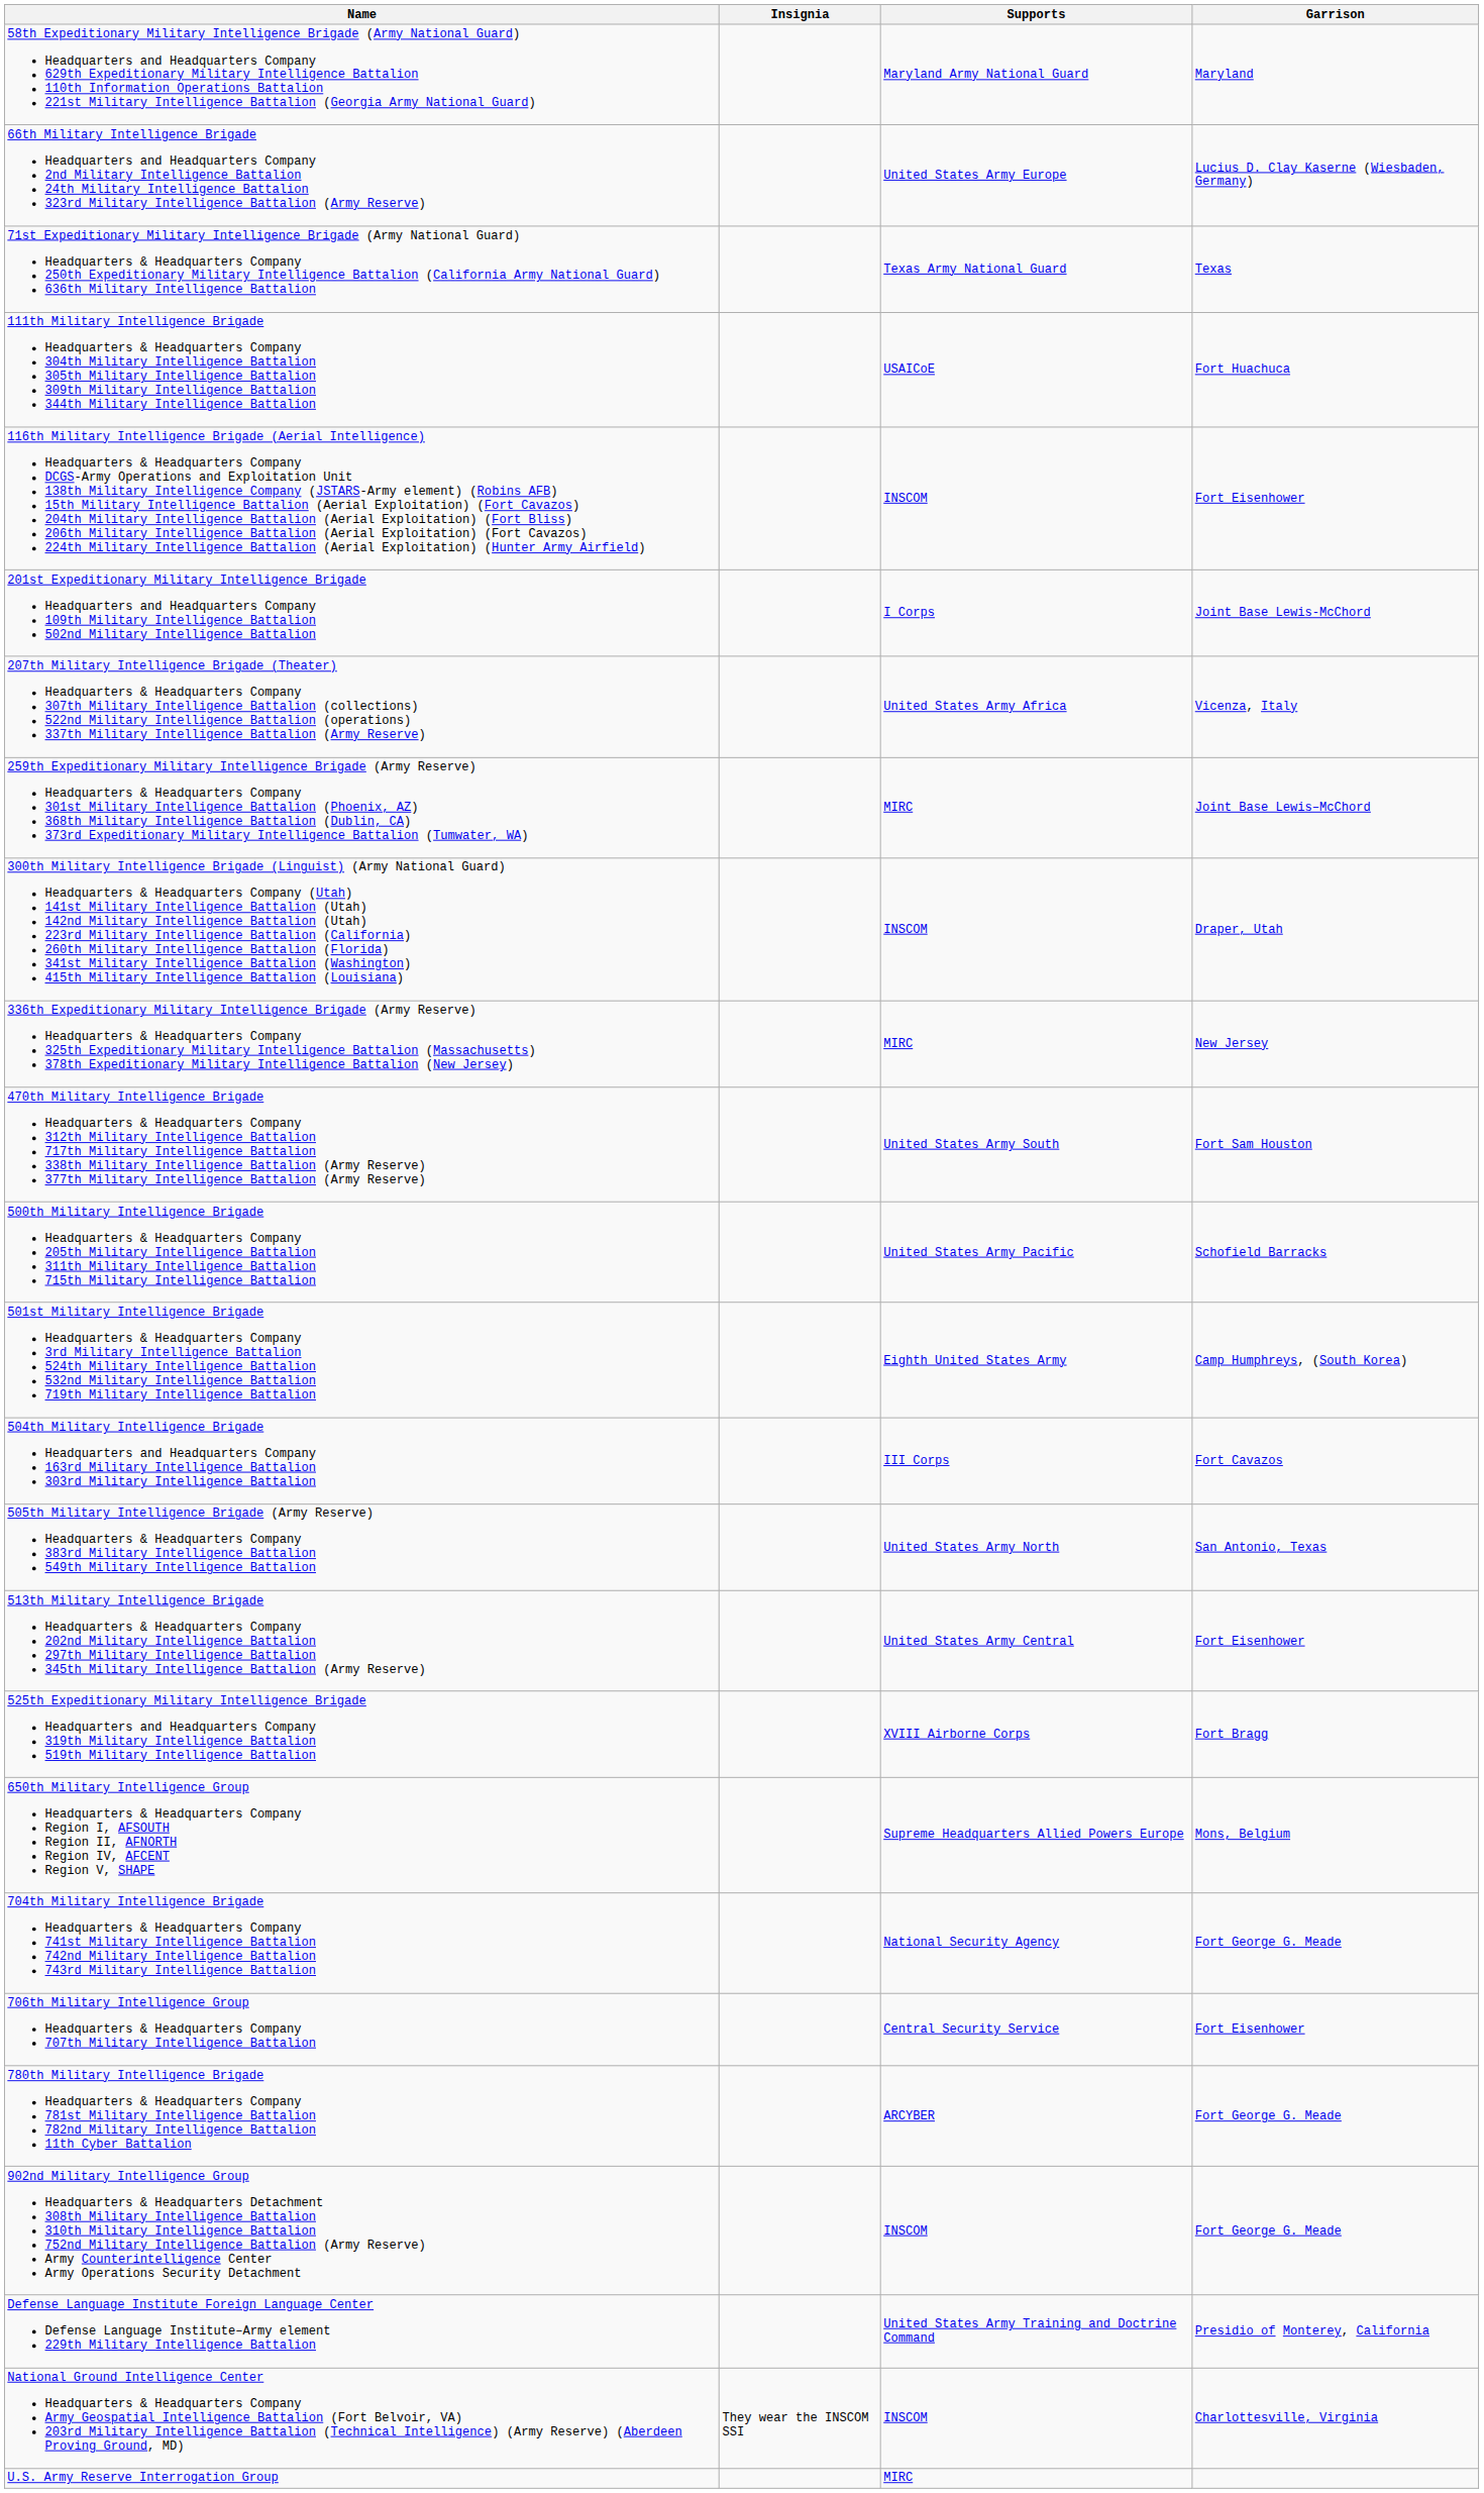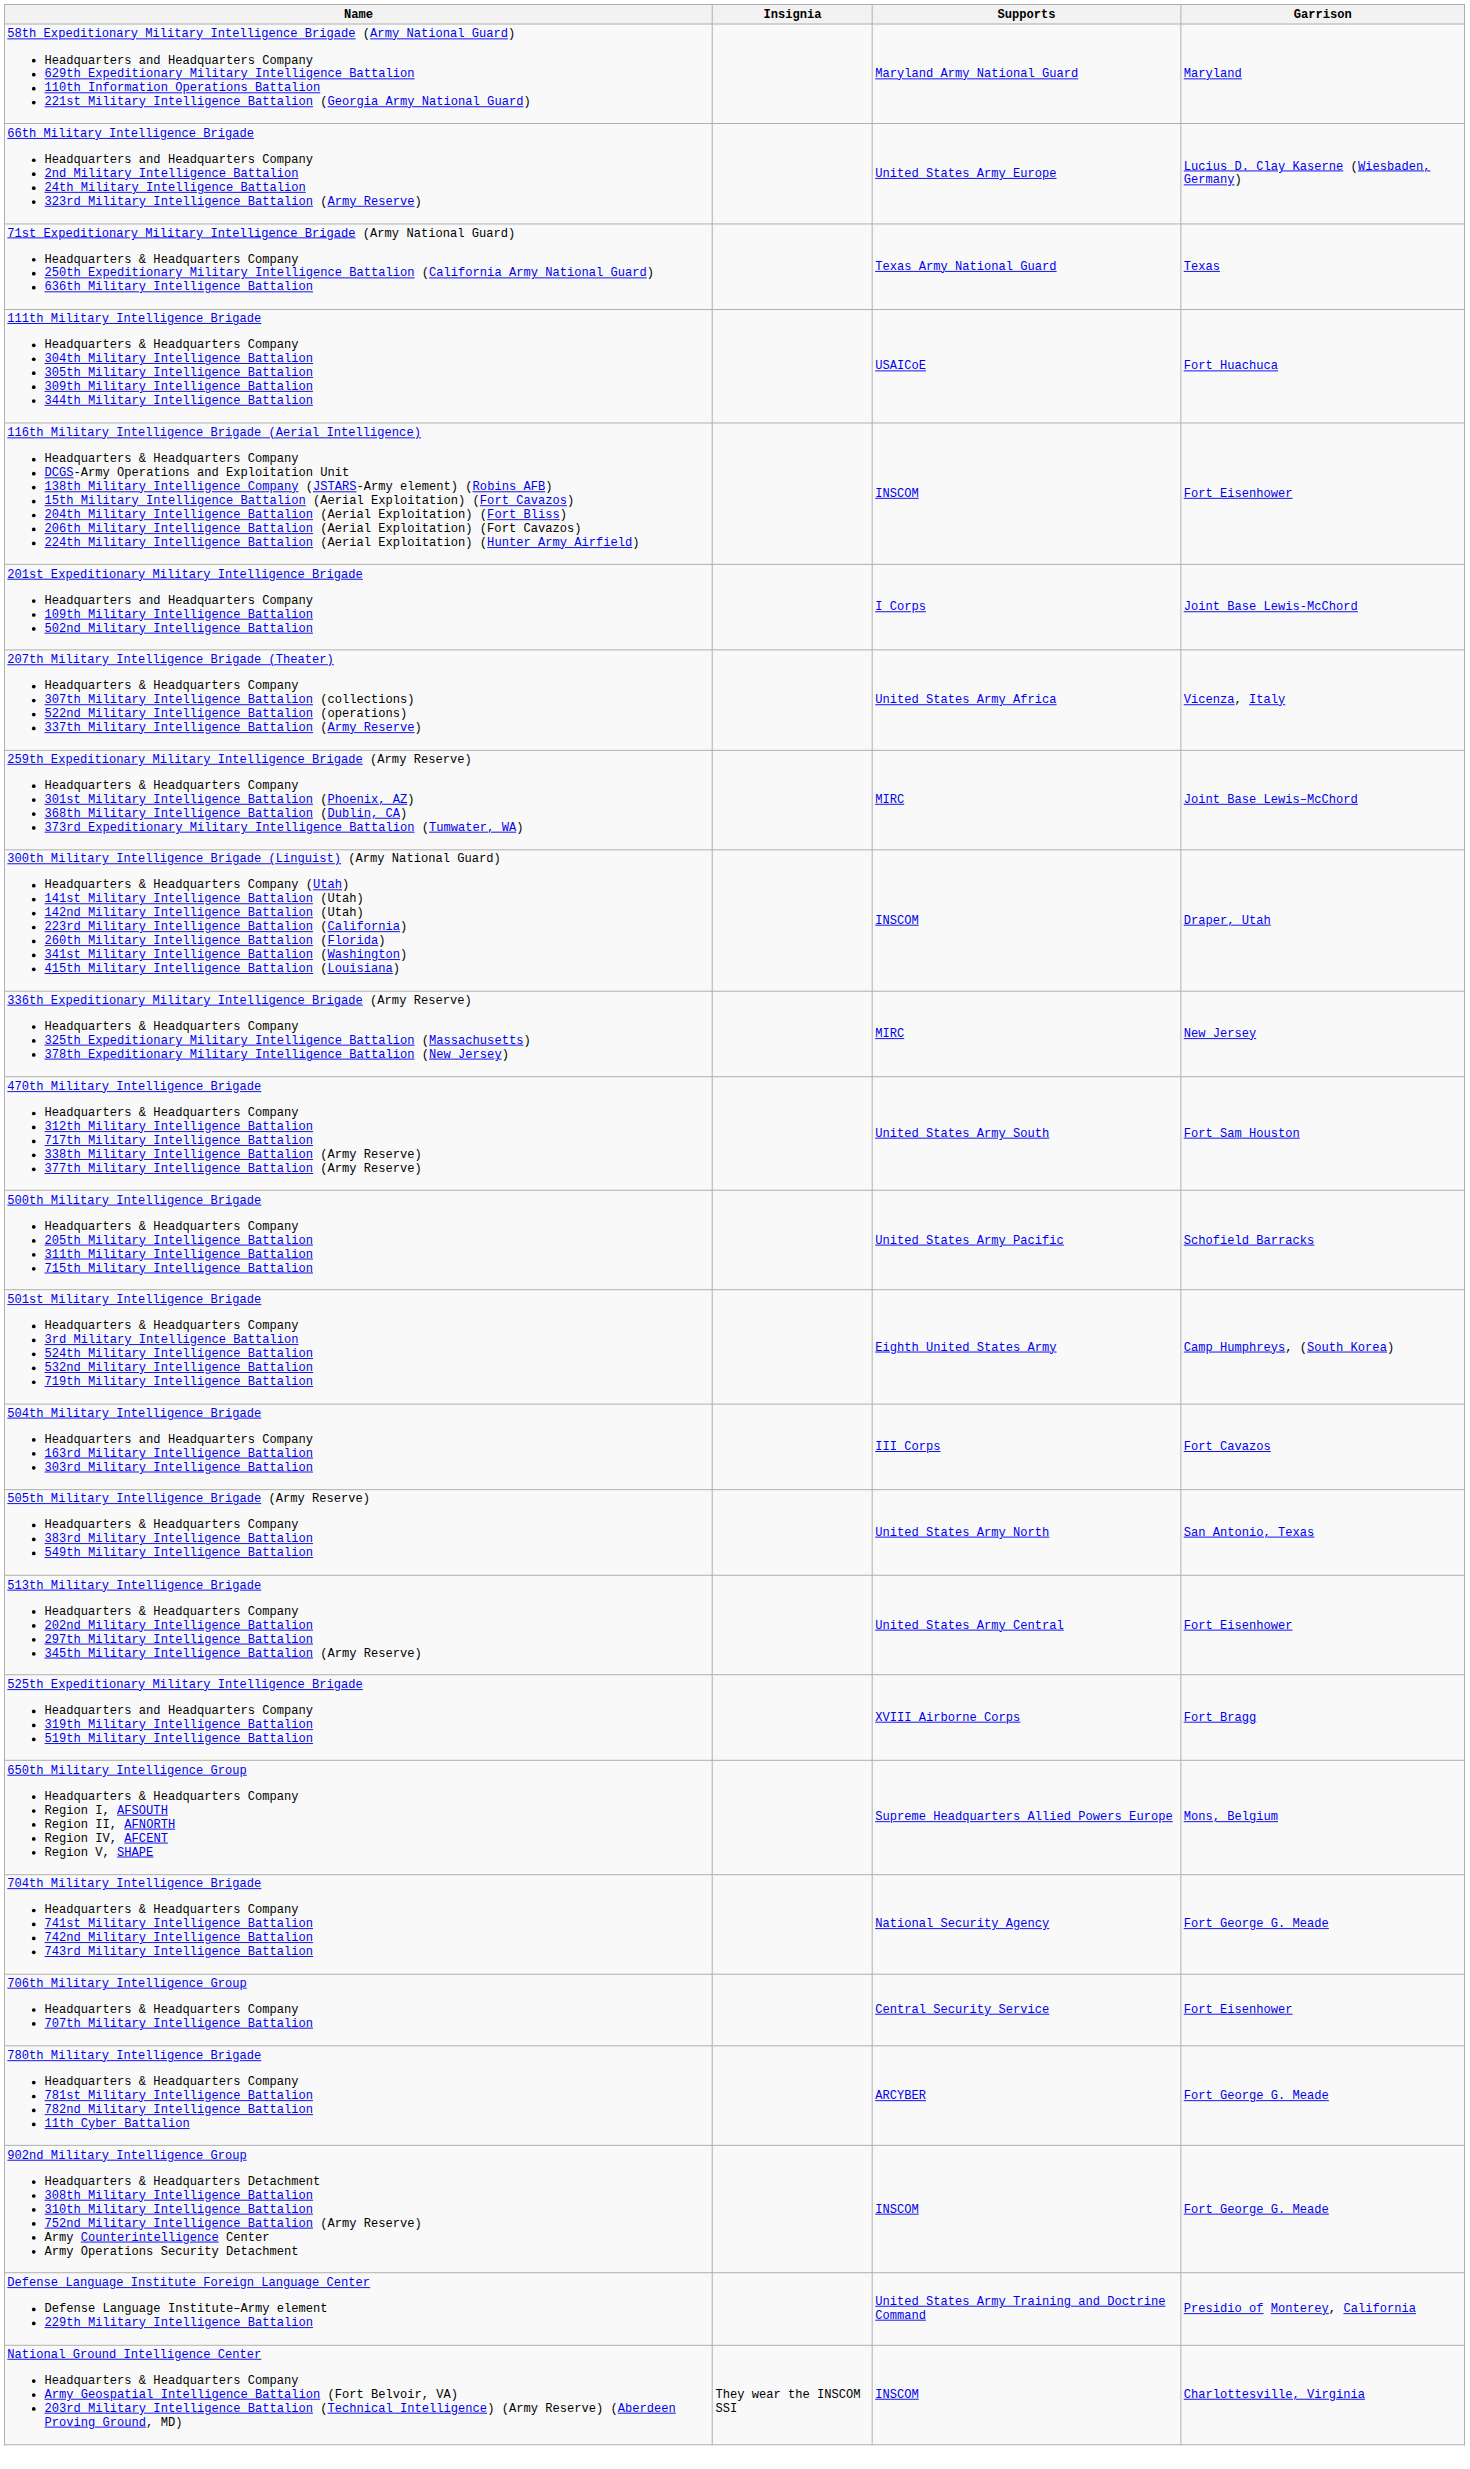 <table class="wikitable">
 <tr>
 <th>Name</th>
 <th>Insignia</th>
 <th>Supports</th>
 <th>Garrison</th>
 </tr>
 <tr>
 <td><a href='#'>58th Expeditionary Military Intelligence Brigade</a> (<a href='#'>Army National Guard</a>)<br><ul><li> Headquarters and Headquarters Company</li><li> <a href='#'>629th Expeditionary Military Intelligence Battalion</a></li><li> <a href='#'>110th Information Operations Battalion</a></li><li> <a href='#'>221st Military Intelligence Battalion</a> (<a href='#'>Georgia Army National Guard</a>)</li></ul></td>
 <td></td>
 <td><a href='#'>Maryland Army National Guard</a></td>
 <td><a href='#'>Maryland</a></td>
 </tr>
 <tr>
 <td><a href='#'>66th Military Intelligence Brigade</a><br><ul><li> Headquarters and Headquarters Company</li><li> <a href='#'>2nd Military Intelligence Battalion</a></li><li> <a href='#'>24th Military Intelligence Battalion</a></li><li> <a href='#'>323rd Military Intelligence Battalion</a> (<a href='#'>Army Reserve</a>)</li></ul></td>
 <td></td>
 <td><a href='#'>United States Army Europe</a></td>
 <td><a href='#'>Lucius D. Clay Kaserne</a> (<a href='#'>Wiesbaden, Germany</a>)</td>
 </tr>
 <tr>
 <td><a href='#'>71st Expeditionary Military Intelligence Brigade</a> (Army National Guard)<br><ul><li> Headquarters & Headquarters Company</li><li> <a href='#'>250th Expeditionary Military Intelligence Battalion</a> (<a href='#'>California Army National Guard</a>)</li><li> <a href='#'>636th Military Intelligence Battalion</a></li></ul></td>
 <td></td>
 <td><a href='#'>Texas Army National Guard</a></td>
 <td><a href='#'>Texas</a></td>
 </tr>
 <tr>
 <td><a href='#'>111th Military Intelligence Brigade</a><br><ul><li> Headquarters & Headquarters Company</li><li> <a href='#'>304th Military Intelligence Battalion</a></li><li> <a href='#'>305th Military Intelligence Battalion</a></li><li> <a href='#'>309th Military Intelligence Battalion</a></li><li> <a href='#'>344th Military Intelligence Battalion</a></li></ul></td>
 <td></td>
 <td><a href='#'>USAICoE</a></td>
 <td><a href='#'>Fort Huachuca</a></td>
 </tr>
 <tr>
 <td><a href='#'>116th Military Intelligence Brigade (Aerial Intelligence)</a><br><ul><li> Headquarters & Headquarters Company</li><li><a href='#'>DCGS</a>-Army Operations and Exploitation Unit</li><li><a href='#'>138th Military Intelligence Company</a> (<a href='#'>JSTARS</a>-Army element) (<a href='#'>Robins AFB</a>)</li><li> <a href='#'>15th Military Intelligence Battalion</a> (Aerial Exploitation) (<a href='#'>Fort Cavazos</a>)</li><li> <a href='#'>204th Military Intelligence Battalion</a> (Aerial Exploitation) (<a href='#'>Fort Bliss</a>)</li><li> <a href='#'>206th Military Intelligence Battalion</a> (Aerial Exploitation) (Fort Cavazos)</li><li> <a href='#'>224th Military Intelligence Battalion</a> (Aerial Exploitation) (<a href='#'>Hunter Army Airfield</a>)</li></ul></td>
 <td></td>
 <td><a href='#'>INSCOM</a></td>
 <td><a href='#'>Fort Eisenhower</a></td>
 </tr>
 <tr>
 <td><a href='#'>201st Expeditionary Military Intelligence Brigade</a><br><ul><li> Headquarters and Headquarters Company</li><li> <a href='#'>109th Military Intelligence Battalion</a></li><li> <a href='#'>502nd Military Intelligence Battalion</a></li></ul></td>
 <td></td>
 <td><a href='#'>I Corps</a></td>
 <td><a href='#'>Joint Base Lewis-McChord</a></td>
 </tr>
 <tr>
 <td><a href='#'>207th Military Intelligence Brigade (Theater)</a><br><ul><li> Headquarters & Headquarters Company</li><li> <a href='#'>307th Military Intelligence Battalion</a> (collections)</li><li> <a href='#'>522nd Military Intelligence Battalion</a> (operations)</li><li> <a href='#'>337th Military Intelligence Battalion</a> (<a href='#'>Army Reserve</a>)</li></ul></td>
 <td></td>
 <td><a href='#'>United States Army Africa</a></td>
 <td><a href='#'>Vicenza</a>, <a href='#'>Italy</a></td>
 </tr>
 <tr>
 <td><a href='#'>259th Expeditionary Military Intelligence Brigade</a> (Army Reserve)<br><ul><li> Headquarters & Headquarters Company</li><li> <a href='#'>301st Military Intelligence Battalion</a> (<a href='#'>Phoenix, AZ</a>)</li><li> <a href='#'>368th Military Intelligence Battalion</a> (<a href='#'>Dublin, CA</a>)</li><li> <a href='#'>373rd Expeditionary Military Intelligence Battalion</a> (<a href='#'>Tumwater, WA</a>)</li></ul></td>
 <td></td>
 <td><a href='#'>MIRC</a></td>
 <td><a href='#'>Joint Base Lewis–McChord</a></td>
 </tr>
 <tr>
 <td><a href='#'>300th Military Intelligence Brigade (Linguist)</a> (Army National Guard)<br><ul><li> Headquarters & Headquarters Company (<a href='#'>Utah</a>)</li><li> <a href='#'>141st Military Intelligence Battalion</a> (Utah)</li><li> <a href='#'>142nd Military Intelligence Battalion</a> (Utah)</li><li> <a href='#'>223rd Military Intelligence Battalion</a> (<a href='#'>California</a>)</li><li> <a href='#'>260th Military Intelligence Battalion</a> (<a href='#'>Florida</a>)</li><li> <a href='#'>341st Military Intelligence Battalion</a> (<a href='#'>Washington</a>)</li><li> <a href='#'>415th Military Intelligence Battalion</a> (<a href='#'>Louisiana</a>)</li></ul></td>
 <td></td>
 <td><a href='#'>INSCOM</a></td>
 <td><a href='#'>Draper, Utah</a></td>
 </tr>
 <tr>
 <td><a href='#'>336th Expeditionary Military Intelligence Brigade</a> (Army Reserve)<br><ul><li> Headquarters & Headquarters Company</li><li> <a href='#'>325th Expeditionary Military Intelligence Battalion</a> (<a href='#'>Massachusetts</a>)</li><li> <a href='#'>378th Expeditionary Military Intelligence Battalion</a> (<a href='#'>New Jersey</a>)</li></ul></td>
 <td></td>
 <td><a href='#'>MIRC</a></td>
 <td><a href='#'>New Jersey</a></td>
 </tr>
 <tr>
 <td><a href='#'>470th Military Intelligence Brigade</a><br><ul><li> Headquarters & Headquarters Company</li><li> <a href='#'>312th Military Intelligence Battalion</a></li><li><a href='#'>717th Military Intelligence Battalion</a></li><li> <a href='#'>338th Military Intelligence Battalion</a> (Army Reserve)</li><li> <a href='#'>377th Military Intelligence Battalion</a> (Army Reserve)</li></ul></td>
 <td></td>
 <td><a href='#'>United States Army South</a></td>
 <td><a href='#'>Fort Sam Houston</a></td>
 </tr>
 <tr>
 <td><a href='#'>500th Military Intelligence Brigade</a><br><ul><li> Headquarters & Headquarters Company</li><li> <a href='#'>205th Military Intelligence Battalion</a></li><li> <a href='#'>311th Military Intelligence Battalion</a></li><li> <a href='#'>715th Military Intelligence Battalion</a></li></ul></td>
 <td></td>
 <td><a href='#'>United States Army Pacific</a></td>
 <td><a href='#'>Schofield Barracks</a></td>
 </tr>
 <tr>
 <td><a href='#'>501st Military Intelligence Brigade</a><br><ul><li> Headquarters & Headquarters Company</li><li> <a href='#'>3rd Military Intelligence Battalion</a></li><li> <a href='#'>524th Military Intelligence Battalion</a></li><li> <a href='#'>532nd Military Intelligence Battalion</a></li><li> <a href='#'>719th Military Intelligence Battalion</a></li></ul></td>
 <td></td>
 <td><a href='#'>Eighth United States Army</a></td>
 <td><a href='#'>Camp Humphreys</a>, (<a href='#'>South Korea</a>)</td>
 </tr>
 <tr>
 <td><a href='#'>504th Military Intelligence Brigade</a><br><ul><li> Headquarters and Headquarters Company</li><li> <a href='#'>163rd Military Intelligence Battalion</a></li><li> <a href='#'>303rd Military Intelligence Battalion</a></li></ul></td>
 <td></td>
 <td><a href='#'>III Corps</a></td>
 <td><a href='#'>Fort Cavazos</a></td>
 </tr>
 <tr>
 <td><a href='#'>505th Military Intelligence Brigade</a> (Army Reserve)<br><ul><li> Headquarters & Headquarters Company</li><li> <a href='#'>383rd Military Intelligence Battalion</a></li><li> <a href='#'>549th Military Intelligence Battalion</a></li></ul></td>
 <td></td>
 <td><a href='#'>United States Army North</a></td>
 <td><a href='#'>San Antonio, Texas</a></td>
 </tr>
 <tr>
 <td><a href='#'>513th Military Intelligence Brigade</a><br><ul><li> Headquarters & Headquarters Company</li><li> <a href='#'>202nd Military Intelligence Battalion</a></li><li> <a href='#'>297th Military Intelligence Battalion</a></li><li> <a href='#'>345th Military Intelligence Battalion</a> (Army Reserve)</li></ul></td>
 <td></td>
 <td><a href='#'>United States Army Central</a></td>
 <td><a href='#'>Fort Eisenhower</a></td>
 </tr>
 <tr>
 <td><a href='#'>525th Expeditionary Military Intelligence Brigade</a><br><ul><li> Headquarters and Headquarters Company</li><li> <a href='#'>319th Military Intelligence Battalion</a></li><li> <a href='#'>519th Military Intelligence Battalion</a></li></ul></td>
 <td></td>
 <td><a href='#'>XVIII Airborne Corps</a></td>
 <td><a href='#'>Fort Bragg</a></td>
 </tr>
 <tr>
 <td><a href='#'>650th Military Intelligence Group</a><br><ul><li> Headquarters & Headquarters Company</li><li>Region I, <a href='#'>AFSOUTH</a></li><li>Region II, <a href='#'>AFNORTH</a></li><li>Region IV, <a href='#'>AFCENT</a></li><li>Region V, <a href='#'>SHAPE</a></li></ul></td>
 <td></td>
 <td><a href='#'>Supreme Headquarters Allied Powers Europe</a></td>
 <td><a href='#'>Mons, Belgium</a></td>
 </tr>
 <tr>
 <td><a href='#'>704th Military Intelligence Brigade</a><br><ul><li> Headquarters & Headquarters Company</li><li> <a href='#'>741st Military Intelligence Battalion</a></li><li> <a href='#'>742nd Military Intelligence Battalion</a></li><li> <a href='#'>743rd Military Intelligence Battalion</a></li></ul></td>
 <td></td>
 <td><a href='#'>National Security Agency</a></td>
 <td><a href='#'>Fort George G. Meade</a></td>
 </tr>
 <tr>
 <td><a href='#'>706th Military Intelligence Group</a><br><ul><li> Headquarters & Headquarters Company</li><li><a href='#'>707th Military Intelligence Battalion</a></li></ul></td>
 <td></td>
 <td><a href='#'>Central Security Service</a></td>
 <td><a href='#'>Fort Eisenhower</a></td>
 </tr>
 <tr>
 <td><a href='#'>780th Military Intelligence Brigade</a><br><ul><li> Headquarters & Headquarters Company</li><li> <a href='#'>781st Military Intelligence Battalion</a></li><li> <a href='#'>782nd Military Intelligence Battalion</a></li><li> <a href='#'>11th Cyber Battalion</a></li></ul></td>
 <td></td>
 <td><a href='#'>ARCYBER</a></td>
 <td><a href='#'>Fort George G. Meade</a></td>
 </tr>
 <tr>
 <td><a href='#'>902nd Military Intelligence Group</a><br><ul><li> Headquarters & Headquarters Detachment</li><li> <a href='#'>308th Military Intelligence Battalion</a></li><li> <a href='#'>310th Military Intelligence Battalion</a></li><li><a href='#'>752nd Military Intelligence Battalion</a> (Army Reserve)</li><li>Army <a href='#'>Counterintelligence</a> Center</li><li>Army Operations Security Detachment</li></ul></td>
 <td></td>
 <td><a href='#'>INSCOM</a></td>
 <td><a href='#'>Fort George G. Meade</a></td>
 </tr>
 <tr>
 <td><a href='#'>Defense Language Institute Foreign Language Center</a><br><ul><li> Defense Language Institute–Army element</li><li> <a href='#'>229th Military Intelligence Battalion</a></li></ul></td>
 <td></td>
 <td><a href='#'>United States Army Training and Doctrine Command</a></td>
 <td><a href='#'>Presidio of</a> <a href='#'>Monterey</a>, <a href='#'>California</a></td>
 </tr>
 <tr>
 <td><a href='#'>National Ground Intelligence Center</a><br><ul><li>Headquarters & Headquarters Company</li><li><a href='#'>Army Geospatial Intelligence Battalion</a> (Fort Belvoir, VA)</li><li> <a href='#'>203rd Military Intelligence Battalion</a> (<a href='#'>Technical Intelligence</a>) (Army Reserve) (<a href='#'>Aberdeen Proving Ground</a>, MD)</li></ul></td>
 <td><br>They wear the INSCOM SSI</td>
 <td><a href='#'>INSCOM</a></td>
 <td><a href='#'>Charlottesville, Virginia</a></td>
 </tr>
-<tr>
-<td><a href='#'>U.S. Army Reserve Interrogation Group</a></td>
-<td></td>
-<td><a href='#'>MIRC</a></td>
-<td></td>
-</tr>
 </table>
